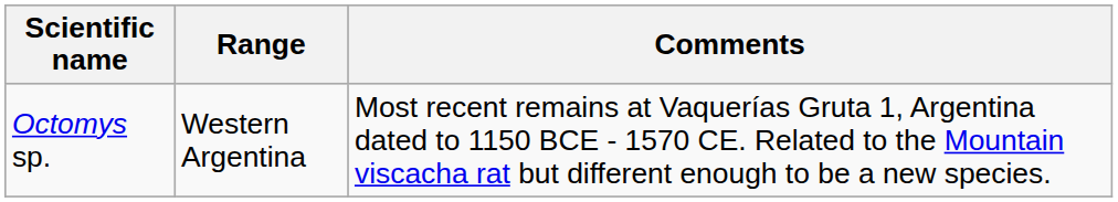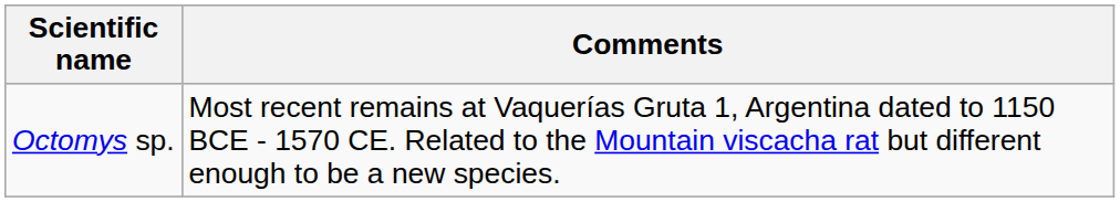 <table class="wikitable">
 <tr>
 <th>Scientific name</th>
-<th>Range</th>
 <th class="unsortable">Comments</th>
 </tr>
 <tr>
 <td><em><a href='#'>Octomys</a></em> sp.</td>
-<td>Western Argentina</td>
 <td>Most recent remains at Vaquerías Gruta 1, Argentina dated to 1150 BCE - 1570 CE. Related to the <a href='#'>Mountain viscacha rat</a> but different enough to be a new species.</td>
 </tr>
 </table>
